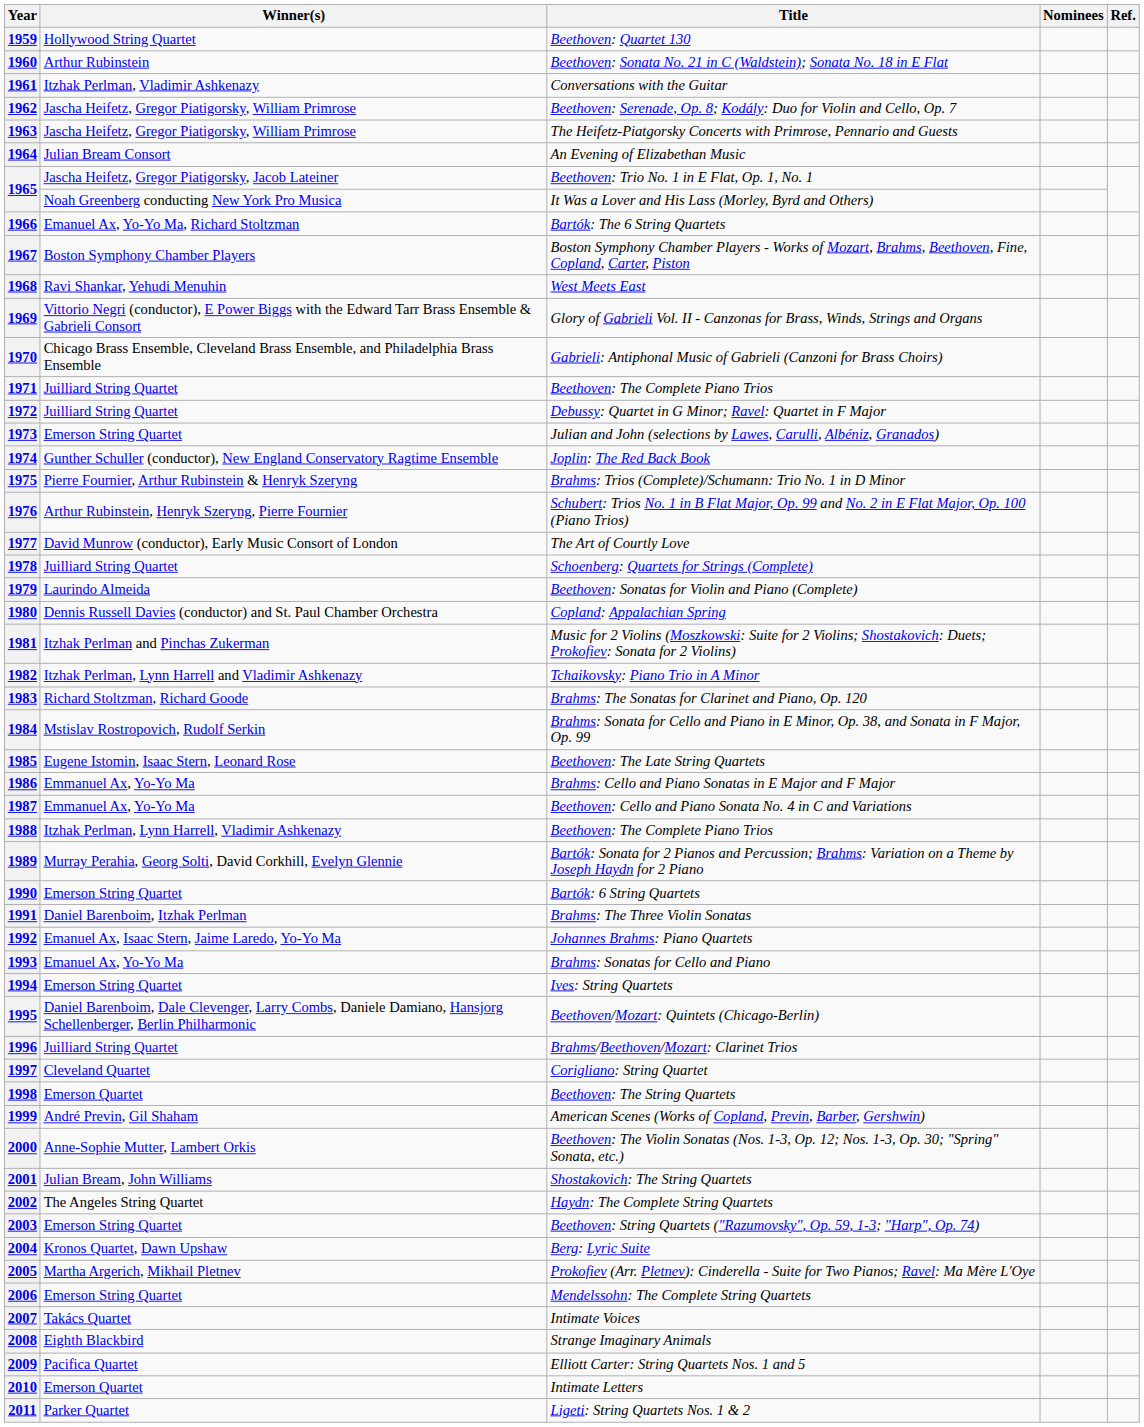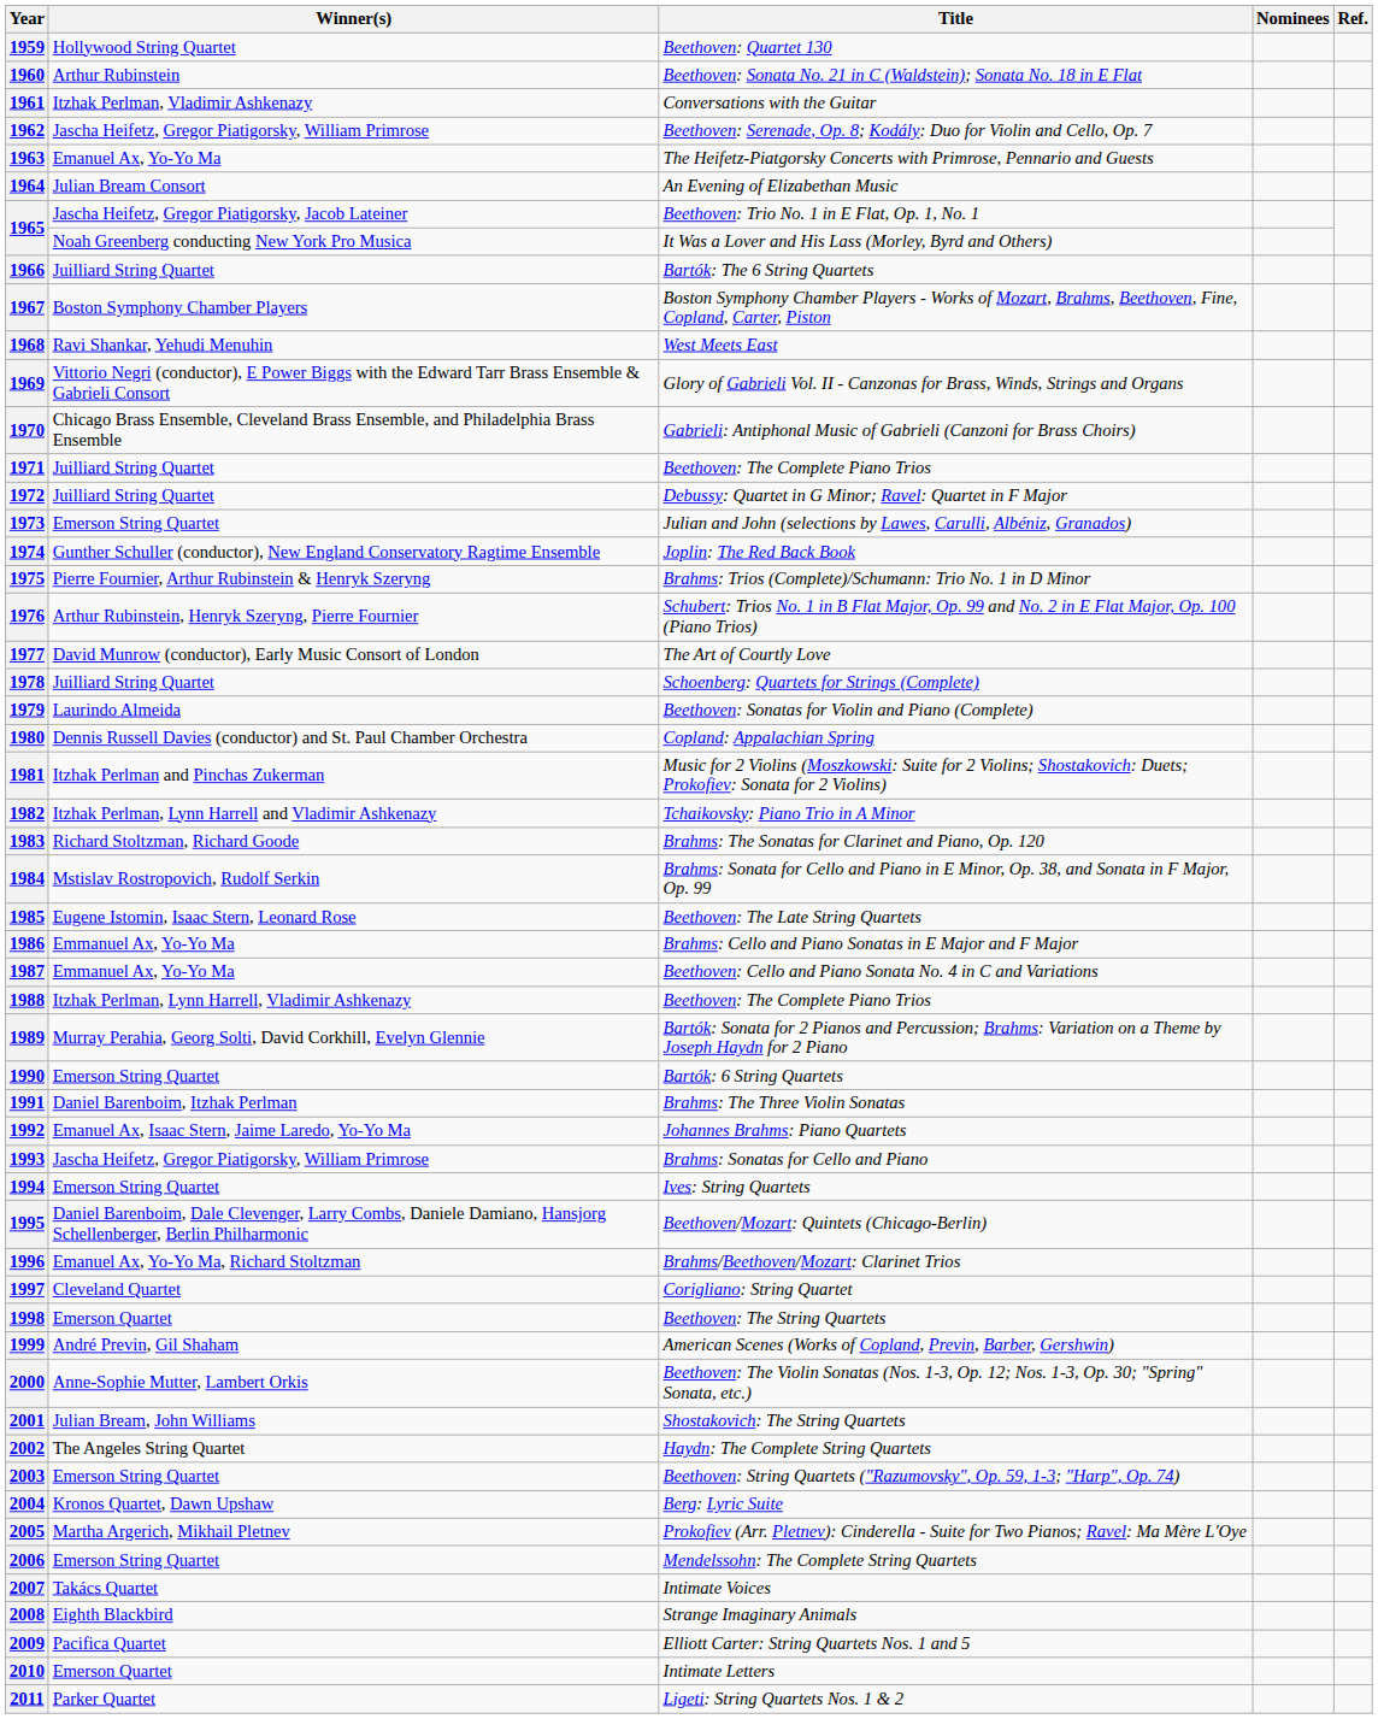 <table class="wikitable sortable">
 <tr>
 <th scope="col">Year</th>
 <th scope="col">Winner(s)</th>
 <th scope="col">Title</th>
 <th scope="col" class="unsortable">Nominees</th>
 <th scope="col" class="unsortable">Ref.</th>
 </tr>
 <tr>
 <th scope="row" align="center"><a href='#'>1959</a></th>
 <td><a href='#'>Hollywood String Quartet</a></td>
 <td><em><a href='#'>Beethoven</a>: <a href='#'>Quartet 130</a></em></td>
 <td></td>
 <td align="center"></td>
 </tr>
 <tr>
 <th scope="row" align="center"><a href='#'>1960</a></th>
 <td><a href='#'>Arthur Rubinstein</a></td>
 <td><em><a href='#'>Beethoven</a>: <a href='#'>Sonata No. 21 in C (Waldstein)</a>; <a href='#'>Sonata No. 18 in E Flat</a></em></td>
 <td></td>
 <td align="center"></td>
 </tr>
 <tr>
 <th scope="row" align="center"><a href='#'>1961</a></th>
 <td><a href='#'>Itzhak Perlman</a>, <a href='#'>Vladimir Ashkenazy</a></td>
 <td><em>Conversations with the Guitar</em></td>
 <td></td>
 <td align="center"></td>
 </tr>
 <tr>
 <th scope="row" align="center"><a href='#'>1962</a></th>
 <td><a href='#'>Jascha Heifetz</a>, <a href='#'>Gregor Piatigorsky</a>, <a href='#'>William Primrose</a></td>
 <td><em><a href='#'>Beethoven</a>: <a href='#'>Serenade, Op. 8</a>; <a href='#'>Kodály</a>: Duo for Violin and Cello, Op. 7</em></td>
 <td></td>
 <td align="center"></td>
 </tr>
 <tr>
 <th scope="row" align="center"><a href='#'>1963</a></th>
-<td><a href='#'>Jascha Heifetz</a>, <a href='#'>Gregor Piatigorsky</a>, <a href='#'>William Primrose</a></td>
+<td><a href='#'>Emanuel Ax</a>, <a href='#'>Yo-Yo Ma</a></td>
 <td><em>The Heifetz-Piatgorsky Concerts with Primrose, Pennario and Guests</em></td>
 <td></td>
 <td align="center"></td>
 </tr>
 <tr>
 <th scope="row" align="center"><a href='#'>1964</a></th>
 <td><a href='#'>Julian Bream Consort</a></td>
 <td><em>An Evening of Elizabethan Music</em></td>
 <td></td>
 <td align="center"></td>
 </tr>
 <tr>
 <th scope="row" align="center" rowspan="2"><a href='#'>1965</a></th>
 <td><a href='#'>Jascha Heifetz</a>, <a href='#'>Gregor Piatigorsky</a>, <a href='#'>Jacob Lateiner</a></td>
 <td><em><a href='#'>Beethoven</a>: Trio No. 1 in E Flat, Op. 1, No. 1</em></td>
 <td></td>
 <td align="center" rowspan="2"></td>
 </tr>
 <tr>
 <td><a href='#'>Noah Greenberg</a> conducting <a href='#'>New York Pro Musica</a></td>
 <td><em>It Was a Lover and His Lass (Morley, Byrd and Others)</em></td>
 <td></td>
 </tr>
 <tr>
 <th scope="row" align="center"><a href='#'>1966</a></th>
-<td><a href='#'>Emanuel Ax</a>, <a href='#'>Yo-Yo Ma</a>, <a href='#'>Richard Stoltzman</a></td>
+<td><a href='#'>Juilliard String Quartet</a></td>
 <td><em><a href='#'>Bartók</a>: The 6 String Quartets</em></td>
 <td></td>
 <td align="center"></td>
 </tr>
 <tr>
 <th scope="row" align="center"><a href='#'>1967</a></th>
 <td><a href='#'>Boston Symphony Chamber Players</a></td>
 <td><em>Boston Symphony Chamber Players - Works of <a href='#'>Mozart</a>, <a href='#'>Brahms</a>, <a href='#'>Beethoven</a>, Fine, <a href='#'>Copland</a>, <a href='#'>Carter</a>, <a href='#'>Piston</a></em></td>
 <td></td>
 <td align="center"></td>
 </tr>
 <tr>
 <th scope="row" align="center"><a href='#'>1968</a></th>
 <td><a href='#'>Ravi Shankar</a>, <a href='#'>Yehudi Menuhin</a></td>
 <td><em><a href='#'>West Meets East</a></em></td>
 <td></td>
 <td align="center"></td>
 </tr>
 <tr>
 <th scope="row" align="center"><a href='#'>1969</a></th>
 <td><a href='#'>Vittorio Negri</a> (conductor), <a href='#'>E Power Biggs</a> with the Edward Tarr Brass Ensemble & <a href='#'>Gabrieli Consort</a></td>
 <td><em>Glory of <a href='#'>Gabrieli</a> Vol. II - Canzonas for Brass, Winds, Strings and Organs</em></td>
 <td></td>
 <td align="center"></td>
 </tr>
 <tr>
 <th scope="row" align="center"><a href='#'>1970</a></th>
 <td>Chicago Brass Ensemble, Cleveland Brass Ensemble, and Philadelphia Brass Ensemble</td>
 <td><em><a href='#'>Gabrieli</a>: Antiphonal Music of Gabrieli (Canzoni for Brass Choirs)</em></td>
 <td></td>
 <td align="center"></td>
 </tr>
 <tr>
 <th scope="row" align="center"><a href='#'>1971</a></th>
 <td><a href='#'>Juilliard String Quartet</a></td>
 <td><em><a href='#'>Beethoven</a>: The Complete Piano Trios</em></td>
 <td></td>
 <td align="center"></td>
 </tr>
 <tr>
 <th scope="row" align="center"><a href='#'>1972</a></th>
 <td><a href='#'>Juilliard String Quartet</a></td>
 <td><em><a href='#'>Debussy</a>: Quartet in G Minor; <a href='#'>Ravel</a>: Quartet in F Major</em></td>
 <td></td>
 <td align="center"></td>
 </tr>
 <tr>
 <th scope="row" align="center"><a href='#'>1973</a></th>
 <td><a href='#'>Emerson String Quartet</a></td>
 <td><em>Julian and John (selections by <a href='#'>Lawes</a>, <a href='#'>Carulli</a>, <a href='#'>Albéniz</a>, <a href='#'>Granados</a>)</em></td>
 <td></td>
 <td align="center"></td>
 </tr>
 <tr>
 <th scope="row" align="center"><a href='#'>1974</a></th>
 <td><a href='#'>Gunther Schuller</a> (conductor), <a href='#'>New England Conservatory Ragtime Ensemble</a></td>
 <td><em><a href='#'>Joplin</a>: <a href='#'>The Red Back Book</a></em></td>
 <td></td>
 <td align="center"></td>
 </tr>
 <tr>
 <th scope="row" align="center"><a href='#'>1975</a></th>
 <td><a href='#'>Pierre Fournier</a>, <a href='#'>Arthur Rubinstein</a> & <a href='#'>Henryk Szeryng</a></td>
 <td><em><a href='#'>Brahms</a>: Trios (Complete)/Schumann: Trio No. 1 in D Minor</em></td>
 <td></td>
 <td></td>
 </tr>
 <tr>
 <th scope="row" align="center"><a href='#'>1976</a></th>
 <td><a href='#'>Arthur Rubinstein</a>, <a href='#'>Henryk Szeryng</a>, <a href='#'>Pierre Fournier</a></td>
 <td><em><a href='#'>Schubert</a>: Trios <a href='#'>No. 1 in B Flat Major, Op. 99</a> and <a href='#'>No. 2 in E Flat Major, Op. 100</a> (Piano Trios)</em></td>
 <td></td>
 <td align="center"></td>
 </tr>
 <tr>
 <th scope="row" align="center"><a href='#'>1977</a></th>
 <td><a href='#'>David Munrow</a> (conductor), Early Music Consort of London</td>
 <td><em>The Art of Courtly Love</em></td>
 <td></td>
 <td align="center"></td>
 </tr>
 <tr>
 <th scope="row" align="center"><a href='#'>1978</a></th>
 <td><a href='#'>Juilliard String Quartet</a></td>
 <td><em><a href='#'>Schoenberg</a>: <a href='#'>Quartets for Strings (Complete)</a></em></td>
 <td></td>
 <td align="center"></td>
 </tr>
 <tr>
 <th scope="row" align="center"><a href='#'>1979</a></th>
 <td><a href='#'>Laurindo Almeida</a></td>
 <td><em><a href='#'>Beethoven</a>: Sonatas for Violin and Piano (Complete)</em></td>
 <td></td>
 <td align="center"></td>
 </tr>
 <tr>
 <th scope="row" align="center"><a href='#'>1980</a></th>
 <td><a href='#'>Dennis Russell Davies</a> (conductor) and St. Paul Chamber Orchestra</td>
 <td><em><a href='#'>Copland</a>: <a href='#'>Appalachian Spring</a></em></td>
 <td></td>
 <td align="center"></td>
 </tr>
 <tr>
 <th scope="row" align="center"><a href='#'>1981</a></th>
 <td><a href='#'>Itzhak Perlman</a> and <a href='#'>Pinchas Zukerman</a></td>
 <td><em>Music for 2 Violins (<a href='#'>Moszkowski</a>: Suite for 2 Violins; <a href='#'>Shostakovich</a>: Duets; <a href='#'>Prokofiev</a>: Sonata for 2 Violins)</em></td>
 <td></td>
 <td align="center"></td>
 </tr>
 <tr>
 <th scope="row" align="center"><a href='#'>1982</a></th>
 <td><a href='#'>Itzhak Perlman</a>, <a href='#'>Lynn Harrell</a> and <a href='#'>Vladimir Ashkenazy</a></td>
 <td><em><a href='#'>Tchaikovsky</a>: <a href='#'>Piano Trio in A Minor</a></em></td>
 <td></td>
 <td align="center"></td>
 </tr>
 <tr>
 <th scope="row" align="center"><a href='#'>1983</a></th>
 <td><a href='#'>Richard Stoltzman</a>, <a href='#'>Richard Goode</a></td>
 <td><em><a href='#'>Brahms</a>: The Sonatas for Clarinet and Piano, Op. 120</em></td>
 <td></td>
 <td align="center"></td>
 </tr>
 <tr>
 <th scope="row" align="center"><a href='#'>1984</a></th>
 <td><a href='#'>Mstislav Rostropovich</a>, <a href='#'>Rudolf Serkin</a></td>
 <td><em><a href='#'>Brahms</a>: Sonata for Cello and Piano in E Minor, Op. 38, and Sonata in F Major, Op. 99</em></td>
 <td></td>
 <td align="center"></td>
 </tr>
 <tr>
 <th scope="row" align="center"><a href='#'>1985</a></th>
 <td><a href='#'>Eugene Istomin</a>, <a href='#'>Isaac Stern</a>, <a href='#'>Leonard Rose</a></td>
 <td><em><a href='#'>Beethoven</a>: The Late String Quartets</em></td>
 <td></td>
 <td align="center"></td>
 </tr>
 <tr>
 <th scope="row" align="center"><a href='#'>1986</a></th>
 <td><a href='#'>Emmanuel Ax</a>, <a href='#'>Yo-Yo Ma</a></td>
 <td><em><a href='#'>Brahms</a>: Cello and Piano Sonatas in E Major and F Major</em></td>
 <td></td>
 <td align="center"></td>
 </tr>
 <tr>
 <th scope="row" align="center"><a href='#'>1987</a></th>
 <td><a href='#'>Emmanuel Ax</a>, <a href='#'>Yo-Yo Ma</a></td>
 <td><em><a href='#'>Beethoven</a>: Cello and Piano Sonata No. 4 in C and Variations</em></td>
 <td></td>
 <td align="center"></td>
 </tr>
 <tr>
 <th scope="row" align="center"><a href='#'>1988</a></th>
 <td><a href='#'>Itzhak Perlman</a>, <a href='#'>Lynn Harrell</a>, <a href='#'>Vladimir Ashkenazy</a></td>
 <td><em><a href='#'>Beethoven</a>: The Complete Piano Trios</em></td>
 <td></td>
 <td align="center"></td>
 </tr>
 <tr>
 <th scope="row" align="center"><a href='#'>1989</a></th>
 <td><a href='#'>Murray Perahia</a>, <a href='#'>Georg Solti</a>, David Corkhill, <a href='#'>Evelyn Glennie</a></td>
 <td><em><a href='#'>Bartók</a>: Sonata for 2 Pianos and Percussion; <a href='#'>Brahms</a>: Variation on a Theme by <a href='#'>Joseph Haydn</a> for 2 Piano</em></td>
 <td></td>
 <td align="center"></td>
 </tr>
 <tr>
 <th scope="row" align="center"><a href='#'>1990</a></th>
 <td><a href='#'>Emerson String Quartet</a></td>
 <td><em><a href='#'>Bartók</a>: 6 String Quartets</em></td>
 <td></td>
 <td align="center"></td>
 </tr>
 <tr>
 <th scope="row" align="center"><a href='#'>1991</a></th>
 <td><a href='#'>Daniel Barenboim</a>, <a href='#'>Itzhak Perlman</a></td>
 <td><em><a href='#'>Brahms</a>: The Three Violin Sonatas</em></td>
 <td></td>
 <td align="center"></td>
 </tr>
 <tr>
 <th scope="row" align="center"><a href='#'>1992</a></th>
 <td><a href='#'>Emanuel Ax</a>, <a href='#'>Isaac Stern</a>, <a href='#'>Jaime Laredo</a>, <a href='#'>Yo-Yo Ma</a></td>
 <td><em><a href='#'>Johannes Brahms</a>: Piano Quartets</em></td>
 <td></td>
 <td align="center"></td>
 </tr>
 <tr>
 <th scope="row" align="center"><a href='#'>1993</a></th>
-<td><a href='#'>Emanuel Ax</a>, <a href='#'>Yo-Yo Ma</a></td>
+<td><a href='#'>Jascha Heifetz</a>, <a href='#'>Gregor Piatigorsky</a>, <a href='#'>William Primrose</a></td>
 <td><em><a href='#'>Brahms</a>: Sonatas for Cello and Piano</em></td>
 <td></td>
 <td align="center"></td>
 </tr>
 <tr>
 <th scope="row" align="center"><a href='#'>1994</a></th>
 <td><a href='#'>Emerson String Quartet</a></td>
 <td><em><a href='#'>Ives</a>: String Quartets</em></td>
 <td></td>
 <td align="center"></td>
 </tr>
 <tr>
 <th scope="row" align="center"><a href='#'>1995</a></th>
 <td><a href='#'>Daniel Barenboim</a>, <a href='#'>Dale Clevenger</a>, <a href='#'>Larry Combs</a>, Daniele Damiano, <a href='#'>Hansjorg Schellenberger</a>, <a href='#'>Berlin Philharmonic</a></td>
 <td><em><a href='#'>Beethoven</a>/<a href='#'>Mozart</a>: Quintets (Chicago-Berlin)</em></td>
 <td></td>
 <td align="center"></td>
 </tr>
 <tr>
 <th scope="row" align="center"><a href='#'>1996</a></th>
-<td><a href='#'>Juilliard String Quartet</a></td>
+<td><a href='#'>Emanuel Ax</a>, <a href='#'>Yo-Yo Ma</a>, <a href='#'>Richard Stoltzman</a></td>
 <td><em><a href='#'>Brahms</a>/<a href='#'>Beethoven</a>/<a href='#'>Mozart</a>: Clarinet Trios</em></td>
 <td></td>
 <td align="center"></td>
 </tr>
 <tr>
 <th scope="row" align="center"><a href='#'>1997</a></th>
 <td><a href='#'>Cleveland Quartet</a></td>
 <td><em><a href='#'>Corigliano</a>: String Quartet</em></td>
 <td></td>
 <td align="center"></td>
 </tr>
 <tr>
 <th scope="row" align="center"><a href='#'>1998</a></th>
 <td><a href='#'>Emerson Quartet</a></td>
 <td><em><a href='#'>Beethoven</a>: The String Quartets</em></td>
 <td></td>
 <td align="center"></td>
 </tr>
 <tr>
 <th scope="row" align="center"><a href='#'>1999</a></th>
 <td><a href='#'>André Previn</a>, <a href='#'>Gil Shaham</a></td>
 <td><em>American Scenes (Works of <a href='#'>Copland</a>, <a href='#'>Previn</a>, <a href='#'>Barber</a>, <a href='#'>Gershwin</a>)</em></td>
 <td></td>
 <td align="center"></td>
 </tr>
 <tr>
 <th scope="row" align="center"><a href='#'>2000</a></th>
 <td><a href='#'>Anne-Sophie Mutter</a>, <a href='#'>Lambert Orkis</a></td>
 <td><em><a href='#'>Beethoven</a>: The Violin Sonatas (Nos. 1-3, Op. 12; Nos. 1-3, Op. 30; "Spring" Sonata, etc.)</em></td>
 <td></td>
 <td align="center"></td>
 </tr>
 <tr>
 <th scope="row" align="center"><a href='#'>2001</a></th>
 <td><a href='#'>Julian Bream</a>, <a href='#'>John Williams</a></td>
 <td><em><a href='#'>Shostakovich</a>: The String Quartets</em></td>
 <td></td>
 <td align="center"></td>
 </tr>
 <tr>
 <th scope="row" align="center"><a href='#'>2002</a></th>
 <td>The Angeles String Quartet</td>
 <td><em><a href='#'>Haydn</a>: The Complete String Quartets</em></td>
 <td></td>
 <td align="center"></td>
 </tr>
 <tr>
 <th scope="row" align="center"><a href='#'>2003</a></th>
 <td><a href='#'>Emerson String Quartet</a></td>
 <td><em><a href='#'>Beethoven</a>: String Quartets (<a href='#'>"Razumovsky", Op. 59, 1-3</a>; <a href='#'>"Harp", Op. 74</a>)</em></td>
 <td></td>
 <td align="center"></td>
 </tr>
 <tr>
 <th scope="row" align="center"><a href='#'>2004</a></th>
 <td><a href='#'>Kronos Quartet</a>, <a href='#'>Dawn Upshaw</a></td>
 <td><em><a href='#'>Berg</a>: <a href='#'>Lyric Suite</a></em></td>
 <td></td>
 <td align="center"></td>
 </tr>
 <tr>
 <th scope="row" align="center"><a href='#'>2005</a></th>
 <td><a href='#'>Martha Argerich</a>, <a href='#'>Mikhail Pletnev</a></td>
 <td><em><a href='#'>Prokofiev</a> (Arr. <a href='#'>Pletnev</a>): Cinderella - Suite for Two Pianos; <a href='#'>Ravel</a>: Ma Mère L'Oye</em></td>
 <td></td>
 <td align="center"></td>
 </tr>
 <tr>
 <th scope="row" align="center"><a href='#'>2006</a></th>
 <td><a href='#'>Emerson String Quartet</a></td>
 <td><em><a href='#'>Mendelssohn</a>: The Complete String Quartets</em></td>
 <td></td>
 <td align="center"></td>
 </tr>
 <tr>
 <th scope="row" align="center"><a href='#'>2007</a></th>
 <td><a href='#'>Takács Quartet</a></td>
 <td><em>Intimate Voices</em></td>
 <td></td>
 <td align="center"></td>
 </tr>
 <tr>
 <th scope="row" align="center"><a href='#'>2008</a></th>
 <td><a href='#'>Eighth Blackbird</a></td>
 <td><em>Strange Imaginary Animals</em></td>
 <td></td>
 <td align="center"></td>
 </tr>
 <tr>
 <th scope="row" align="center"><a href='#'>2009</a></th>
 <td><a href='#'>Pacifica Quartet</a></td>
 <td><em>Elliott Carter: String Quartets Nos. 1 and 5</em></td>
 <td></td>
 <td align="center"></td>
 </tr>
 <tr>
 <th scope="row" align="center"><a href='#'>2010</a></th>
 <td><a href='#'>Emerson Quartet</a></td>
 <td><em>Intimate Letters</em></td>
 <td></td>
 <td align="center"></td>
 </tr>
 <tr>
 <th scope="row" align="center"><a href='#'>2011</a></th>
 <td><a href='#'>Parker Quartet</a></td>
 <td><em><a href='#'>Ligeti</a>: String Quartets Nos. 1 & 2</em></td>
 <td></td>
 <td align="center"></td>
 </tr>
 </table>
